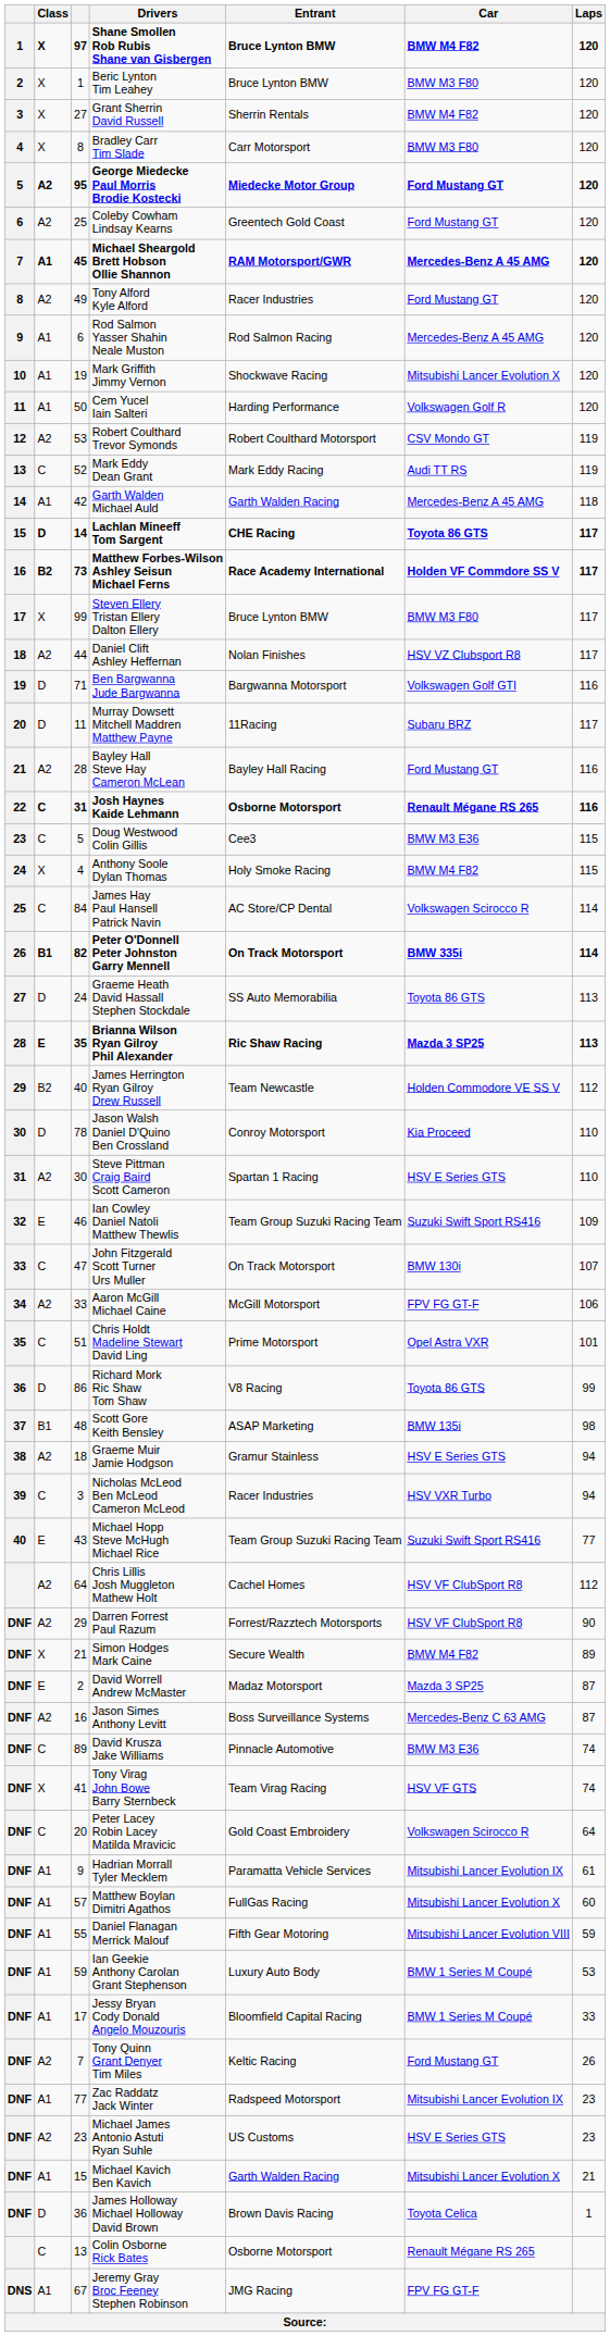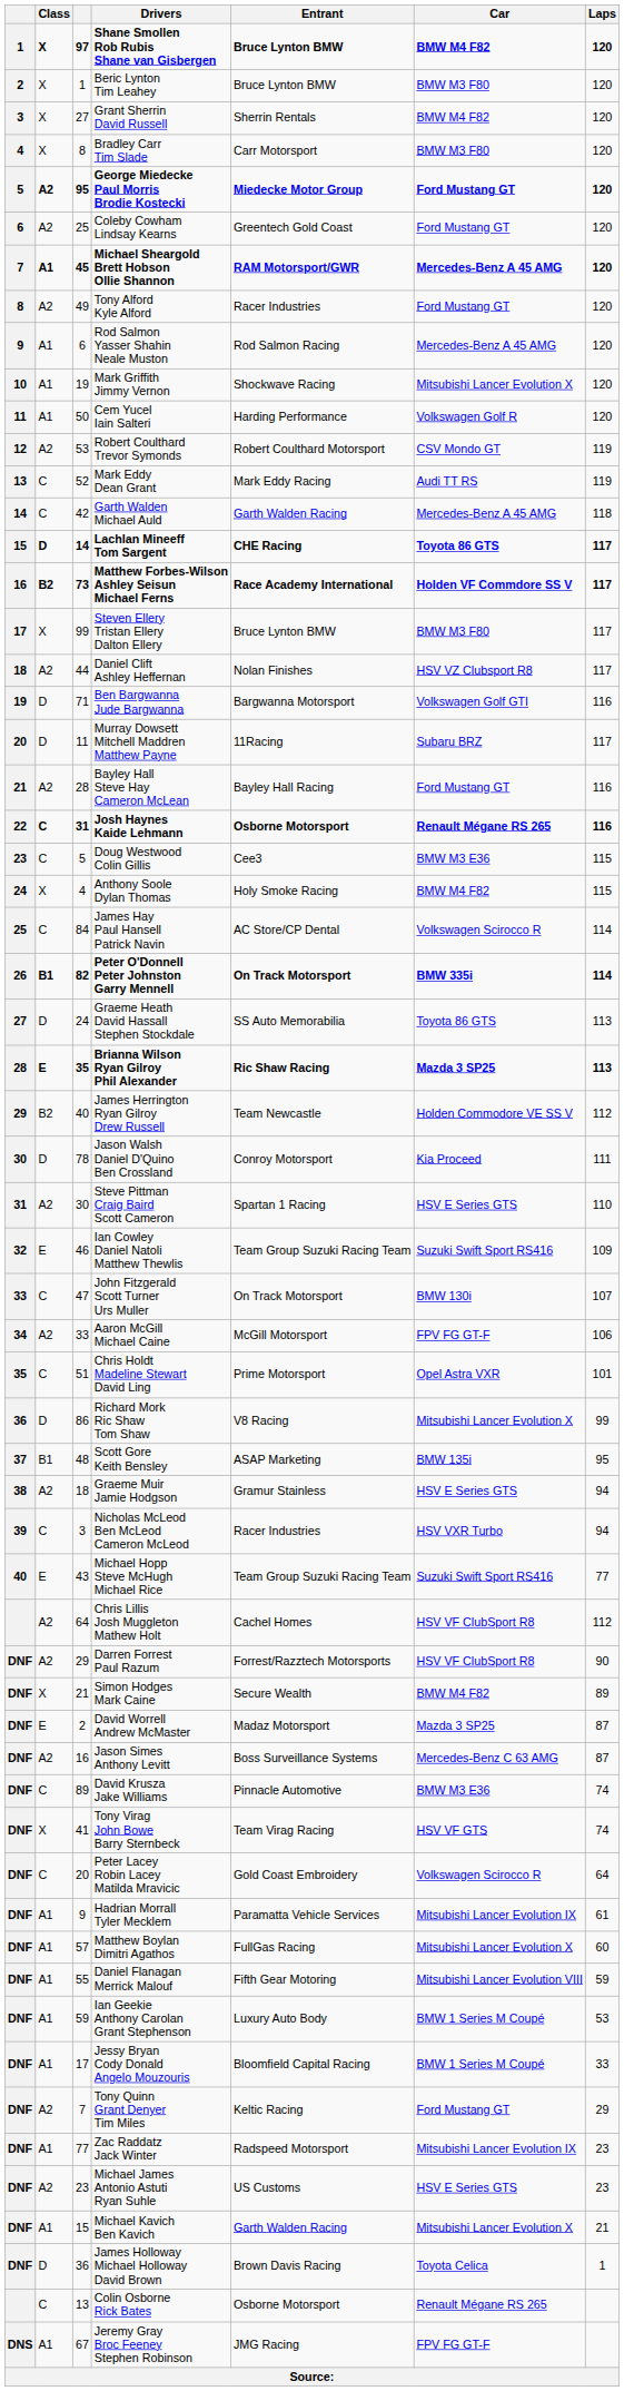 <table class="wikitable" style="font-size: 100%;">
 <tr>
 <th></th>
 <th>Class</th>
 <th></th>
 <th>Drivers</th>
 <th>Entrant</th>
 <th>Car</th>
 <th>Laps</th>
 </tr>
 <tr style="font-weight: bold">
 <th>1</th>
 <td>X</td>
 <td align="center">97</td>
 <td> Shane Smollen<br> Rob Rubis<br> <a href='#'>Shane van Gisbergen</a></td>
 <td>Bruce Lynton BMW</td>
 <td><a href='#'>BMW M4 F82</a></td>
 <td align="center">120</td>
 </tr>
 <tr>
 <th>2</th>
 <td>X</td>
 <td align="center">1</td>
 <td> Beric Lynton<br> Tim Leahey</td>
 <td>Bruce Lynton BMW</td>
 <td><a href='#'>BMW M3 F80</a></td>
 <td align="center">120</td>
 </tr>
 <tr>
 <th>3</th>
 <td>X</td>
 <td align="center">27</td>
 <td> Grant Sherrin<br> <a href='#'>David Russell</a></td>
 <td>Sherrin Rentals</td>
 <td><a href='#'>BMW M4 F82</a></td>
 <td align="center">120</td>
 </tr>
 <tr>
 <th>4</th>
 <td>X</td>
 <td align="center">8</td>
 <td> Bradley Carr<br> <a href='#'>Tim Slade</a></td>
 <td>Carr Motorsport</td>
 <td><a href='#'>BMW M3 F80</a></td>
 <td align="center">120</td>
 </tr>
 <tr style="font-weight: bold">
 <th>5</th>
 <td>A2</td>
 <td align="center">95</td>
 <td> George Miedecke<br> <a href='#'>Paul Morris</a><br> <a href='#'>Brodie Kostecki</a></td>
 <td><a href='#'>Miedecke Motor Group</a></td>
 <td><a href='#'>Ford Mustang GT</a></td>
 <td align="center">120</td>
 </tr>
 <tr>
 <th>6</th>
 <td>A2</td>
 <td align="center">25</td>
 <td> Coleby Cowham<br> Lindsay Kearns</td>
 <td>Greentech Gold Coast</td>
 <td><a href='#'>Ford Mustang GT</a></td>
 <td align="center">120</td>
 </tr>
 <tr style="font-weight: bold">
 <th>7</th>
 <td>A1</td>
 <td align="center">45</td>
 <td> Michael Sheargold<br> Brett Hobson<br> Ollie Shannon</td>
 <td><a href='#'>RAM Motorsport/GWR</a></td>
 <td><a href='#'>Mercedes-Benz A 45 AMG</a></td>
 <td align="center">120</td>
 </tr>
 <tr>
 <th>8</th>
 <td>A2</td>
 <td align="center">49</td>
 <td> Tony Alford<br> Kyle Alford</td>
 <td>Racer Industries</td>
 <td><a href='#'>Ford Mustang GT</a></td>
 <td align="center">120</td>
 </tr>
 <tr>
 <th>9</th>
 <td>A1</td>
 <td align="center">6</td>
 <td> Rod Salmon<br> Yasser Shahin<br> Neale Muston</td>
 <td>Rod Salmon Racing</td>
 <td><a href='#'>Mercedes-Benz A 45 AMG</a></td>
 <td align="center">120</td>
 </tr>
 <tr>
 <th>10</th>
 <td>A1</td>
 <td align="center">19</td>
 <td> Mark Griffith<br> Jimmy Vernon</td>
 <td>Shockwave Racing</td>
 <td><a href='#'>Mitsubishi Lancer Evolution X</a></td>
 <td align="center">120</td>
 </tr>
 <tr>
 <th>11</th>
 <td>A1</td>
 <td align="center">50</td>
 <td> Cem Yucel<br> Iain Salteri</td>
 <td>Harding Performance</td>
 <td><a href='#'>Volkswagen Golf R</a></td>
 <td align="center">120</td>
 </tr>
 <tr>
 <th>12</th>
 <td>A2</td>
 <td align="center">53</td>
 <td> Robert Coulthard<br> Trevor Symonds</td>
 <td>Robert Coulthard Motorsport</td>
 <td><a href='#'>CSV Mondo GT</a></td>
 <td align="center">119</td>
 </tr>
 <tr>
 <th>13</th>
 <td>C</td>
 <td align="center">52</td>
 <td> Mark Eddy<br> Dean Grant</td>
 <td>Mark Eddy Racing</td>
 <td><a href='#'>Audi TT RS</a></td>
 <td align="center">119</td>
 </tr>
 <tr>
 <th>14</th>
-<td>A1</td>
+<td>C</td>
 <td align="center">42</td>
 <td> <a href='#'>Garth Walden</a><br> Michael Auld</td>
 <td><a href='#'>Garth Walden Racing</a></td>
 <td><a href='#'>Mercedes-Benz A 45 AMG</a></td>
 <td align="center">118</td>
 </tr>
 <tr style="font-weight: bold">
 <th>15</th>
 <td>D</td>
 <td align="center">14</td>
 <td> Lachlan Mineeff<br> Tom Sargent</td>
 <td>CHE Racing</td>
 <td><a href='#'>Toyota 86 GTS</a></td>
 <td align="center">117</td>
 </tr>
 <tr style="font-weight: bold">
 <th>16</th>
 <td>B2</td>
 <td align="center">73</td>
 <td> Matthew Forbes-Wilson<br> Ashley Seisun<br> Michael Ferns</td>
 <td>Race Academy International</td>
 <td><a href='#'>Holden VF Commdore SS V</a></td>
 <td align="center">117</td>
 </tr>
 <tr>
 <th>17</th>
 <td>X</td>
 <td align="center">99</td>
 <td> <a href='#'>Steven Ellery</a><br> Tristan Ellery<br> Dalton Ellery</td>
 <td>Bruce Lynton BMW</td>
 <td><a href='#'>BMW M3 F80</a></td>
 <td align="center">117</td>
 </tr>
 <tr>
 <th>18</th>
 <td>A2</td>
 <td align="center">44</td>
 <td> Daniel Clift<br> Ashley Heffernan</td>
 <td>Nolan Finishes</td>
 <td><a href='#'>HSV VZ Clubsport R8</a></td>
 <td align="center">117</td>
 </tr>
 <tr>
 <th>19</th>
 <td>D</td>
 <td align="center">71</td>
 <td> <a href='#'>Ben Bargwanna</a><br> <a href='#'>Jude Bargwanna</a></td>
 <td>Bargwanna Motorsport</td>
 <td><a href='#'>Volkswagen Golf GTI</a></td>
 <td align="center">116</td>
 </tr>
 <tr>
 <th>20</th>
 <td>D</td>
 <td align="center">11</td>
 <td> Murray Dowsett<br> Mitchell Maddren<br> <a href='#'>Matthew Payne</a></td>
 <td>11Racing</td>
 <td><a href='#'>Subaru BRZ</a></td>
 <td align="center">117</td>
 </tr>
 <tr>
 <th>21</th>
 <td>A2</td>
 <td align="center">28</td>
 <td> Bayley Hall<br> Steve Hay<br> <a href='#'>Cameron McLean</a></td>
 <td>Bayley Hall Racing</td>
 <td><a href='#'>Ford Mustang GT</a></td>
 <td align="center">116</td>
 </tr>
 <tr style="font-weight: bold">
 <th>22</th>
 <td>C</td>
 <td align="center">31</td>
 <td> Josh Haynes<br> Kaide Lehmann</td>
 <td>Osborne Motorsport</td>
 <td><a href='#'>Renault Mégane RS 265</a></td>
 <td align="center">116</td>
 </tr>
 <tr>
 <th>23</th>
 <td>C</td>
 <td align="center">5</td>
 <td> Doug Westwood<br> Colin Gillis</td>
 <td>Cee3</td>
 <td><a href='#'>BMW M3 E36</a></td>
 <td align="center">115</td>
 </tr>
 <tr>
 <th>24</th>
 <td>X</td>
 <td align="center">4</td>
 <td> Anthony Soole<br> Dylan Thomas</td>
 <td>Holy Smoke Racing</td>
 <td><a href='#'>BMW M4 F82</a></td>
 <td align="center">115</td>
 </tr>
 <tr>
 <th>25</th>
 <td>C</td>
 <td align="center">84</td>
 <td> James Hay<br> Paul Hansell<br> Patrick Navin</td>
 <td>AC Store/CP Dental</td>
 <td><a href='#'>Volkswagen Scirocco R</a></td>
 <td align="center">114</td>
 </tr>
 <tr style="font-weight: bold">
 <th>26</th>
 <td>B1</td>
 <td align="center">82</td>
 <td> Peter O'Donnell<br> Peter Johnston<br> Garry Mennell</td>
 <td>On Track Motorsport</td>
 <td><a href='#'>BMW 335i</a></td>
 <td align="center">114</td>
 </tr>
 <tr>
 <th>27</th>
 <td>D</td>
 <td align="center">24</td>
 <td> Graeme Heath<br> David Hassall<br> Stephen Stockdale</td>
 <td>SS Auto Memorabilia</td>
 <td><a href='#'>Toyota 86 GTS</a></td>
 <td align="center">113</td>
 </tr>
 <tr style="font-weight: bold">
 <th>28</th>
 <td>E</td>
 <td align="center">35</td>
 <td> Brianna Wilson<br> Ryan Gilroy<br> Phil Alexander</td>
 <td>Ric Shaw Racing</td>
 <td><a href='#'>Mazda 3 SP25</a></td>
 <td align="center">113</td>
 </tr>
 <tr>
 <th>29</th>
 <td>B2</td>
 <td align="center">40</td>
 <td> James Herrington<br> Ryan Gilroy<br> <a href='#'>Drew Russell</a></td>
 <td>Team Newcastle</td>
 <td><a href='#'>Holden Commodore VE SS V</a></td>
 <td align="center">112</td>
 </tr>
 <tr>
 <th>30</th>
 <td>D</td>
 <td align="center">78</td>
 <td> Jason Walsh<br> Daniel D'Quino<br> Ben Crossland</td>
 <td>Conroy Motorsport</td>
 <td><a href='#'>Kia Proceed</a></td>
-<td align="center">110</td>
+<td align="center">111</td>
 </tr>
 <tr>
 <th>31</th>
 <td>A2</td>
 <td align="center">30</td>
 <td> Steve Pittman<br> <a href='#'>Craig Baird</a><br> Scott Cameron</td>
 <td>Spartan 1 Racing</td>
 <td><a href='#'>HSV E Series GTS</a></td>
 <td align="center">110</td>
 </tr>
 <tr>
 <th>32</th>
 <td>E</td>
 <td align="center">46</td>
 <td> Ian Cowley<br> Daniel Natoli<br> Matthew Thewlis</td>
 <td>Team Group Suzuki Racing Team</td>
 <td><a href='#'>Suzuki Swift Sport RS416</a></td>
 <td align="center">109</td>
 </tr>
 <tr>
 <th>33</th>
 <td>C</td>
 <td align="center">47</td>
 <td> John Fitzgerald<br> Scott Turner<br> Urs Muller</td>
 <td>On Track Motorsport</td>
 <td><a href='#'>BMW 130i</a></td>
 <td align="center">107</td>
 </tr>
 <tr>
 <th>34</th>
 <td>A2</td>
 <td align="center">33</td>
 <td> Aaron McGill<br> Michael Caine</td>
 <td>McGill Motorsport</td>
 <td><a href='#'>FPV FG GT-F</a></td>
 <td align="center">106</td>
 </tr>
 <tr>
 <th>35</th>
 <td>C</td>
 <td align="center">51</td>
 <td> Chris Holdt<br> <a href='#'>Madeline Stewart</a><br> David Ling</td>
 <td>Prime Motorsport</td>
 <td><a href='#'>Opel Astra VXR</a></td>
 <td align="center">101</td>
 </tr>
 <tr>
 <th>36</th>
 <td>D</td>
 <td align="center">86</td>
 <td> Richard Mork<br> Ric Shaw<br> Tom Shaw</td>
 <td>V8 Racing</td>
-<td><a href='#'>Toyota 86 GTS</a></td>
+<td><a href='#'>Mitsubishi Lancer Evolution X</a></td>
 <td align="center">99</td>
 </tr>
 <tr>
 <th>37</th>
 <td>B1</td>
 <td align="center">48</td>
 <td> Scott Gore<br> Keith Bensley</td>
 <td>ASAP Marketing</td>
 <td><a href='#'>BMW 135i</a></td>
-<td align="center">98</td>
+<td align="center">95</td>
 </tr>
 <tr>
 <th>38</th>
 <td>A2</td>
 <td align="center">18</td>
 <td> Graeme Muir<br> Jamie Hodgson</td>
 <td>Gramur Stainless</td>
 <td><a href='#'>HSV E Series GTS</a></td>
 <td align="center">94</td>
 </tr>
 <tr>
 <th>39</th>
 <td>C</td>
 <td align="center">3</td>
 <td> Nicholas McLeod<br> Ben McLeod<br> Cameron McLeod</td>
 <td>Racer Industries</td>
 <td><a href='#'>HSV VXR Turbo</a></td>
 <td align="center">94</td>
 </tr>
 <tr>
 <th>40</th>
 <td>E</td>
 <td align="center">43</td>
 <td> Michael Hopp<br> Steve McHugh<br> Michael Rice</td>
 <td>Team Group Suzuki Racing Team</td>
 <td><a href='#'>Suzuki Swift Sport RS416</a></td>
 <td align="center">77</td>
 </tr>
 <tr>
 <th></th>
 <td>A2</td>
 <td align="center">64</td>
 <td> Chris Lillis<br> Josh Muggleton<br> Mathew Holt</td>
 <td>Cachel Homes</td>
 <td><a href='#'>HSV VF ClubSport R8</a></td>
 <td align="center">112</td>
 </tr>
 <tr>
 <th>DNF</th>
 <td>A2</td>
 <td align="center">29</td>
 <td> Darren Forrest<br> Paul Razum</td>
 <td>Forrest/Razztech Motorsports</td>
 <td><a href='#'>HSV VF ClubSport R8</a></td>
 <td align="center">90</td>
 </tr>
 <tr>
 <th>DNF</th>
 <td>X</td>
 <td align="center">21</td>
 <td> Simon Hodges<br> Mark Caine</td>
 <td>Secure Wealth</td>
 <td><a href='#'>BMW M4 F82</a></td>
 <td align="center">89</td>
 </tr>
 <tr>
 <th>DNF</th>
 <td>E</td>
 <td align="center">2</td>
 <td> David Worrell<br> Andrew McMaster</td>
 <td>Madaz Motorsport</td>
 <td><a href='#'>Mazda 3 SP25</a></td>
 <td align="center">87</td>
 </tr>
 <tr>
 <th>DNF</th>
 <td>A2</td>
 <td align="center">16</td>
 <td> Jason Simes<br> Anthony Levitt</td>
 <td>Boss Surveillance Systems</td>
 <td><a href='#'>Mercedes-Benz C 63 AMG</a></td>
 <td align="center">87</td>
 </tr>
 <tr>
 <th>DNF</th>
 <td>C</td>
 <td align="center">89</td>
 <td> David Krusza<br> Jake Williams</td>
 <td>Pinnacle Automotive</td>
 <td><a href='#'>BMW M3 E36</a></td>
 <td align="center">74</td>
 </tr>
 <tr>
 <th>DNF</th>
 <td>X</td>
 <td align="center">41</td>
 <td> Tony Virag<br> <a href='#'>John Bowe</a><br> Barry Sternbeck</td>
 <td>Team Virag Racing</td>
 <td><a href='#'>HSV VF GTS</a></td>
 <td align="center">74</td>
 </tr>
 <tr>
 <th>DNF</th>
 <td>C</td>
 <td align="center">20</td>
 <td> Peter Lacey<br> Robin Lacey<br> Matilda Mravicic</td>
 <td>Gold Coast Embroidery</td>
 <td><a href='#'>Volkswagen Scirocco R</a></td>
 <td align="center">64</td>
 </tr>
 <tr>
 <th>DNF</th>
 <td>A1</td>
 <td align="center">9</td>
 <td> Hadrian Morrall<br> Tyler Mecklem</td>
 <td>Paramatta Vehicle Services</td>
 <td><a href='#'>Mitsubishi Lancer Evolution IX</a></td>
 <td align="center">61</td>
 </tr>
 <tr>
 <th>DNF</th>
 <td>A1</td>
 <td align="center">57</td>
 <td> Matthew Boylan<br> Dimitri Agathos</td>
 <td>FullGas Racing</td>
 <td><a href='#'>Mitsubishi Lancer Evolution X</a></td>
 <td align="center">60</td>
 </tr>
 <tr>
 <th>DNF</th>
 <td>A1</td>
 <td align="center">55</td>
 <td> Daniel Flanagan<br> Merrick Malouf</td>
 <td>Fifth Gear Motoring</td>
 <td><a href='#'>Mitsubishi Lancer Evolution VIII</a></td>
 <td align="center">59</td>
 </tr>
 <tr>
 <th>DNF</th>
 <td>A1</td>
 <td align="center">59</td>
 <td> Ian Geekie<br> Anthony Carolan<br> Grant Stephenson</td>
 <td>Luxury Auto Body</td>
 <td><a href='#'>BMW 1 Series M Coupé</a></td>
 <td align="center">53</td>
 </tr>
 <tr>
 <th>DNF</th>
 <td>A1</td>
 <td align="center">17</td>
 <td> Jessy Bryan<br> Cody Donald<br> <a href='#'>Angelo Mouzouris</a></td>
 <td>Bloomfield Capital Racing</td>
 <td><a href='#'>BMW 1 Series M Coupé</a></td>
 <td align="center">33</td>
 </tr>
 <tr>
 <th>DNF</th>
 <td>A2</td>
 <td align="center">7</td>
 <td> Tony Quinn<br> <a href='#'>Grant Denyer</a><br> Tim Miles</td>
 <td>Keltic Racing</td>
 <td><a href='#'>Ford Mustang GT</a></td>
-<td align="center">26</td>
+<td align="center">29</td>
 </tr>
 <tr>
 <th>DNF</th>
 <td>A1</td>
 <td align="center">77</td>
 <td> Zac Raddatz<br> Jack Winter</td>
 <td>Radspeed Motorsport</td>
 <td><a href='#'>Mitsubishi Lancer Evolution IX</a></td>
 <td align="center">23</td>
 </tr>
 <tr>
 <th>DNF</th>
 <td>A2</td>
 <td align="center">23</td>
 <td> Michael James<br> Antonio Astuti<br> Ryan Suhle</td>
 <td>US Customs</td>
 <td><a href='#'>HSV E Series GTS</a></td>
 <td align="center">23</td>
 </tr>
 <tr>
 <th>DNF</th>
 <td>A1</td>
 <td align="center">15</td>
 <td> Michael Kavich<br> Ben Kavich</td>
 <td><a href='#'>Garth Walden Racing</a></td>
 <td><a href='#'>Mitsubishi Lancer Evolution X</a></td>
 <td align="center">21</td>
 </tr>
 <tr>
 <th>DNF</th>
 <td>D</td>
 <td align="center">36</td>
 <td> James Holloway<br> Michael Holloway<br> David Brown</td>
 <td>Brown Davis Racing</td>
 <td><a href='#'>Toyota Celica</a></td>
 <td align="center">1</td>
 </tr>
 <tr>
 <th></th>
 <td>C</td>
 <td align="center">13</td>
 <td> Colin Osborne<br> <a href='#'>Rick Bates</a></td>
 <td>Osborne Motorsport</td>
 <td><a href='#'>Renault Mégane RS 265</a></td>
 <td align="center"></td>
 </tr>
 <tr>
 <th>DNS</th>
 <td>A1</td>
 <td align="center">67</td>
 <td> Jeremy Gray<br> <a href='#'>Broc Feeney</a><br> Stephen Robinson</td>
 <td>JMG Racing</td>
 <td><a href='#'>FPV FG GT-F</a></td>
 <td align="center"></td>
 </tr>
 <tr>
 <th colspan="7">Source:</th>
 </tr>
 </table>
